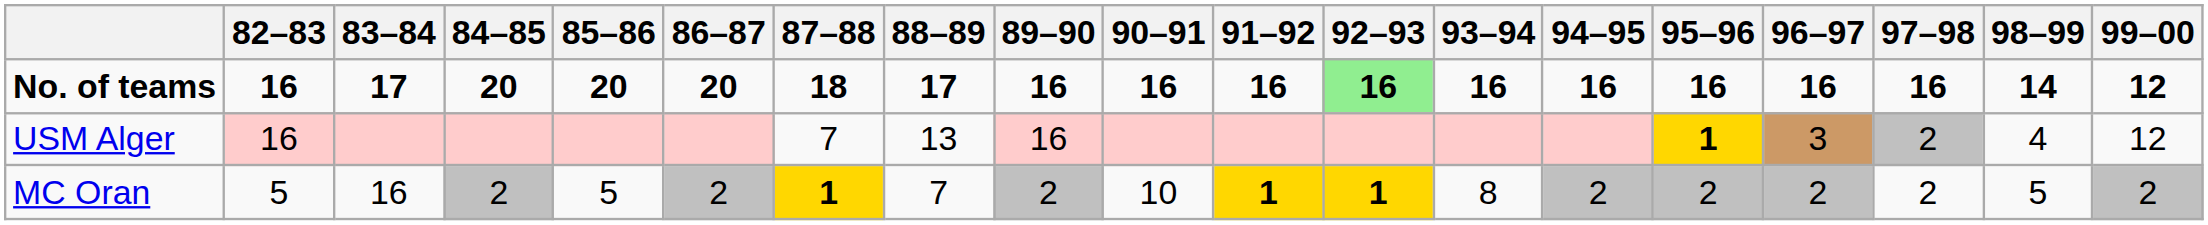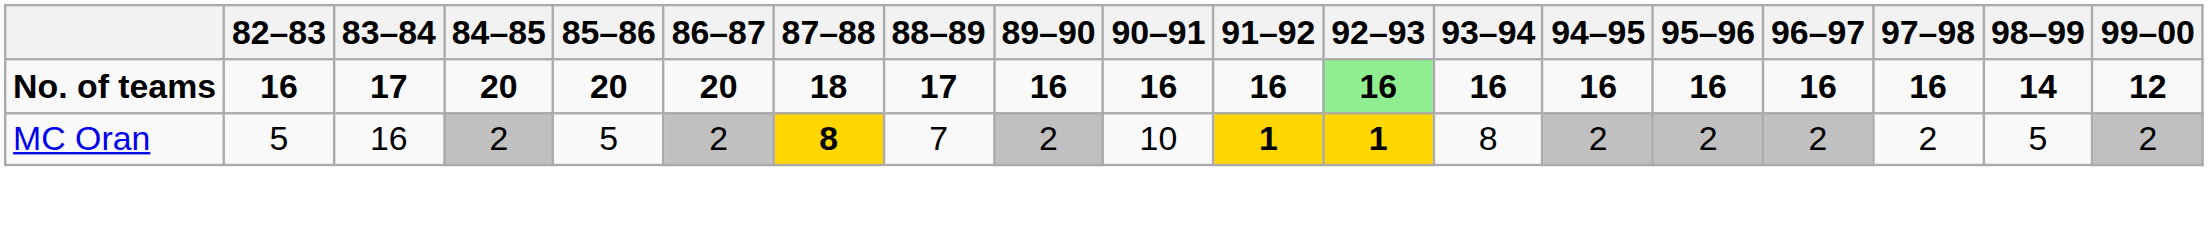 <table border=1  bordercolor="#CCCCCC" class=wikitable style="font-size:90%;">
 <tr align=LEFT valign=CENTER>
 <th></th>
 <th>82–83</th>
 <th>83–84</th>
 <th>84–85</th>
 <th>85–86</th>
 <th>86–87</th>
 <th>87–88</th>
 <th>88–89</th>
 <th>89–90</th>
 <th>90–91</th>
 <th>91–92</th>
 <th>92–93</th>
 <th>93–94</th>
 <th>94–95</th>
 <th>95–96</th>
 <th>96–97</th>
 <th>97–98</th>
 <th>98–99</th>
 <th>99–00</th>
 </tr>
 <tr align=CENTER>
 <td><strong>No. of teams</strong></td>
 <td><strong>16</strong></td>
 <td><strong>17</strong></td>
 <td><strong>20</strong></td>
 <td><strong>20</strong></td>
 <td><strong>20</strong></td>
 <td><strong>18</strong></td>
 <td><strong>17</strong></td>
 <td><strong>16</strong></td>
 <td><strong>16</strong></td>
 <td><strong>16</strong></td>
 <td style="background: lightgreen;"><strong>16</strong></td>
 <td><strong>16</strong></td>
 <td><strong>16</strong></td>
 <td><strong>16</strong></td>
 <td><strong>16</strong></td>
 <td><strong>16</strong></td>
 <td><strong>14</strong></td>
 <td><strong>12</strong></td>
 </tr>
 <tr align=CENTER valign=BOTTOM>
-<td align=LEFT><a href='#'>USM Alger</a></td>
-<td bgcolor=#FFCCCC>16</td>
-<td bgcolor=#FFCCCC></td>
-<td bgcolor=#FFCCCC></td>
-<td bgcolor=#FFCCCC></td>
-<td bgcolor=#FFCCCC></td>
-<td>7</td>
-<td>13</td>
-<td bgcolor=#FFCCCC>16</td>
-<td bgcolor=#FFCCCC></td>
-<td bgcolor=#FFCCCC></td>
-<td bgcolor=#FFCCCC></td>
-<td bgcolor=#FFCCCC></td>
-<td bgcolor=#FFCCCC></td>
-<td bgcolor=gold><strong>1</strong></td>
-<td bgcolor=#cc9966>3</td>
-<td bgcolor=silver>2</td>
-<td>4</td>
-<td>12</td>
-</tr>
-<tr align=CENTER valign=BOTTOM>
 <td align=LEFT><a href='#'>MC Oran</a></td>
 <td>5</td>
 <td>16</td>
 <td bgcolor=silver>2</td>
 <td>5</td>
 <td bgcolor=silver>2</td>
-<td bgcolor=gold><strong>1</strong></td>
+<td bgcolor=gold><strong>8</strong></td>
 <td>7</td>
 <td bgcolor=silver>2</td>
 <td>10</td>
 <td bgcolor=gold><strong>1</strong></td>
 <td bgcolor=gold><strong>1</strong></td>
 <td>8</td>
 <td bgcolor=silver>2</td>
 <td bgcolor=silver>2</td>
 <td bgcolor=silver>2</td>
 <td>2</td>
 <td>5</td>
 <td bgcolor=silver>2</td>
 </tr>
 </table>
